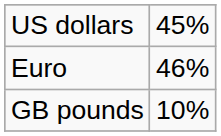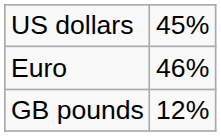 <table class="wikitable">
 <tr>
 <td align="left">US dollars</td>
 <td>45%</td>
 </tr>
 <tr>
 <td align="left">Euro</td>
 <td>46%</td>
 </tr>
 <tr>
 <td align="left">GB pounds</td>
-<td>10%</td>
+<td>12%</td>
 </tr>
 </table>
